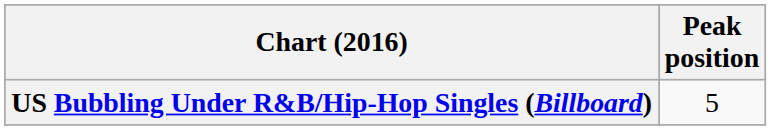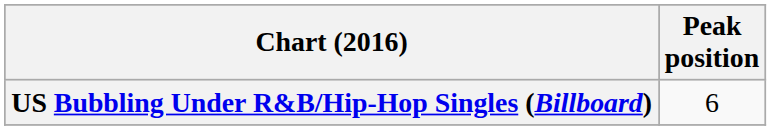 <table class="wikitable plainrowheaders" style="text-align:center;">
 <tr>
 <th scope="col">Chart (2016)</th>
 <th scope="col">Peak<br>position</th>
 </tr>
 <tr>
 <th scope="row">US <a href='#'>Bubbling Under R&B/Hip-Hop Singles</a> (<em><a href='#'>Billboard</a></em>)</th>
-<td>5</td>
+<td>6</td>
 </tr>
 </table>
